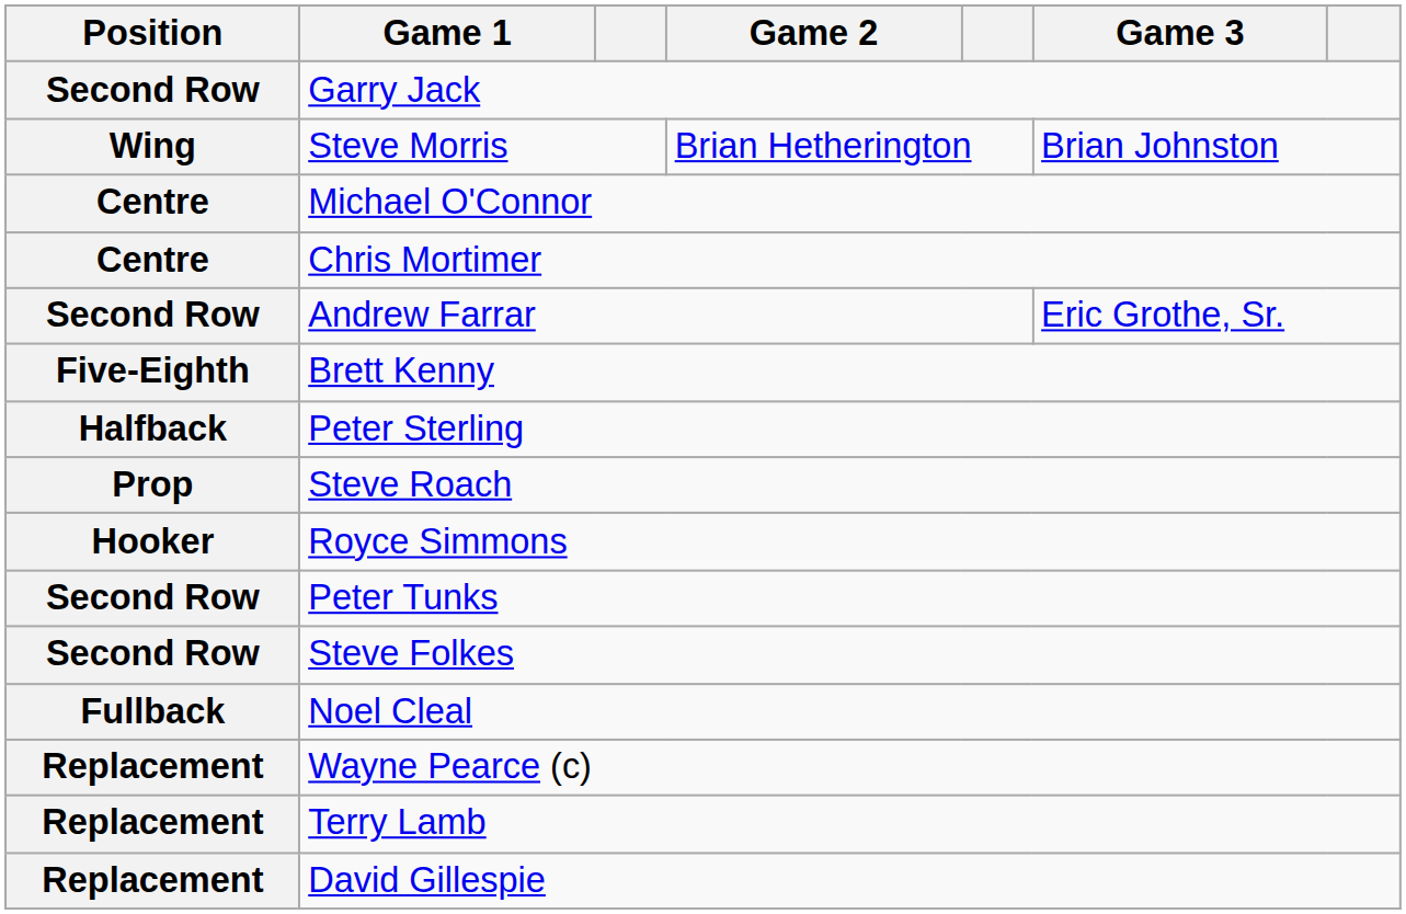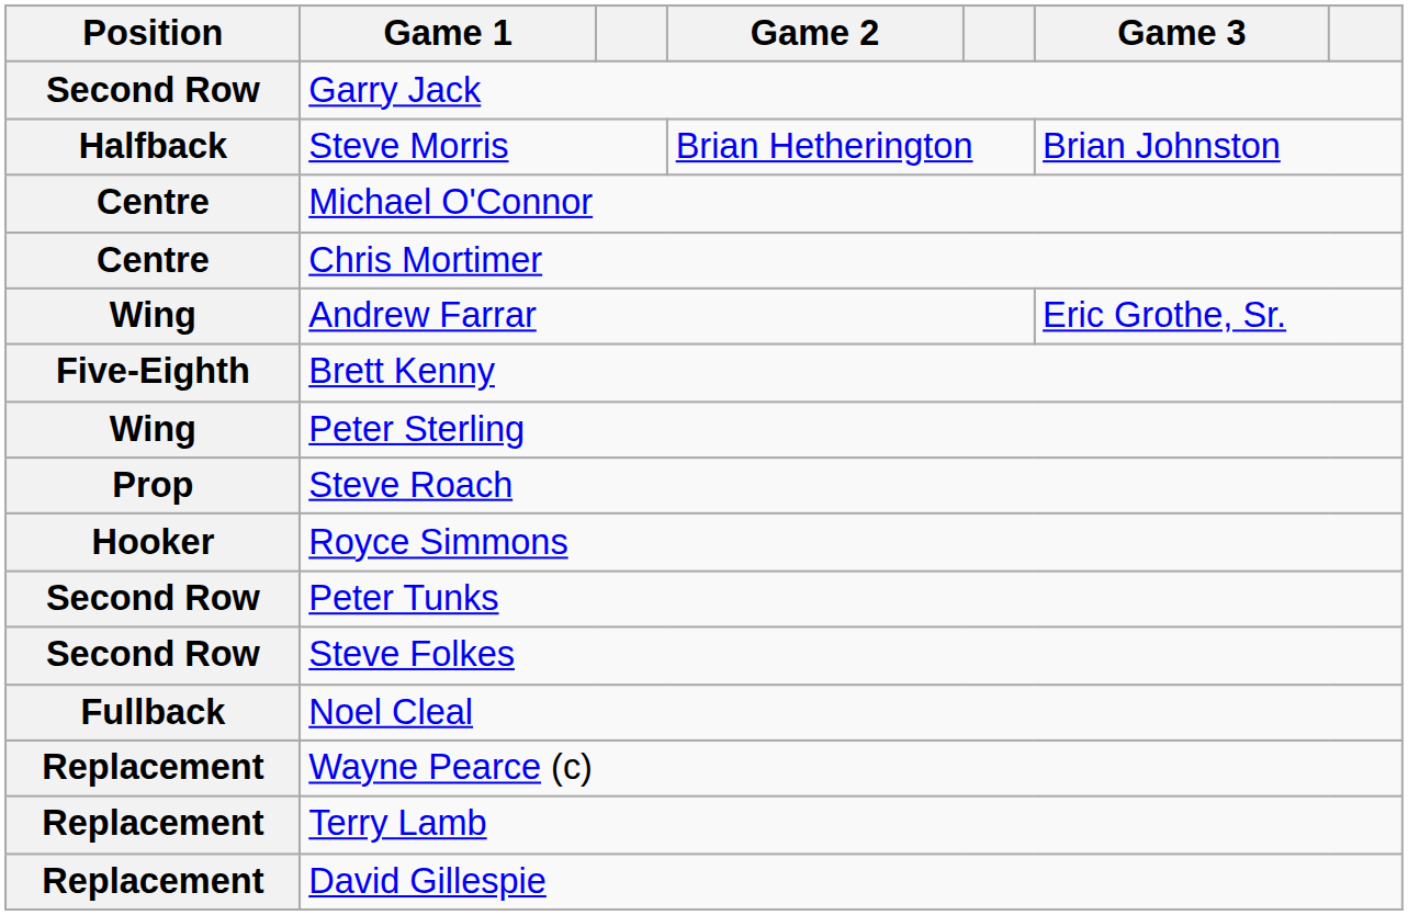 <table class="wikitable">
 <tr>
 <th width="125">Position</th>
 <th width="125">Game 1</th>
 <th width="25"></th>
 <th width="125">Game 2</th>
 <th width="25"></th>
 <th width="125">Game 3</th>
 <th width="25"></th>
 </tr>
 <tr>
 <th>Second Row</th>
 <td colspan="6"> <a href='#'>Garry Jack</a></td>
 </tr>
 <tr>
-<th>Wing</th>
+<th>Halfback</th>
 <td colspan="2"> <a href='#'>Steve Morris</a></td>
 <td colspan="2"> <a href='#'>Brian Hetherington</a></td>
 <td colspan="2"> <a href='#'>Brian Johnston</a></td>
 </tr>
 <tr>
 <th>Centre</th>
 <td colspan="6"> <a href='#'>Michael O'Connor</a></td>
 </tr>
 <tr>
 <th>Centre</th>
 <td colspan="6"> <a href='#'>Chris Mortimer</a></td>
 </tr>
 <tr>
-<th>Second Row</th>
+<th>Wing</th>
 <td colspan="4"> <a href='#'>Andrew Farrar</a></td>
 <td colspan="2"> <a href='#'>Eric Grothe, Sr.</a></td>
 </tr>
 <tr>
 <th>Five-Eighth</th>
 <td colspan="6"> <a href='#'>Brett Kenny</a></td>
 </tr>
 <tr>
-<th>Halfback</th>
+<th>Wing</th>
 <td colspan="6"> <a href='#'>Peter Sterling</a></td>
 </tr>
 <tr>
 <th>Prop</th>
 <td colspan="6"> <a href='#'>Steve Roach</a></td>
 </tr>
 <tr>
 <th>Hooker</th>
 <td colspan="6"> <a href='#'>Royce Simmons</a></td>
 </tr>
 <tr>
 <th>Second Row</th>
 <td colspan="6"> <a href='#'>Peter Tunks</a></td>
 </tr>
 <tr>
 <th>Second Row</th>
 <td colspan="6"> <a href='#'>Steve Folkes</a></td>
 </tr>
 <tr>
 <th>Fullback</th>
 <td colspan="6"> <a href='#'>Noel Cleal</a></td>
 </tr>
 <tr>
 <th>Replacement</th>
 <td colspan="6"> <a href='#'>Wayne Pearce</a> (c)</td>
 </tr>
 <tr>
 <th>Replacement</th>
 <td colspan="6"> <a href='#'>Terry Lamb</a></td>
 </tr>
 <tr>
 <th>Replacement</th>
 <td colspan="6"> <a href='#'>David Gillespie</a></td>
 </tr>
 <tr>
 </tr>
 </table>
